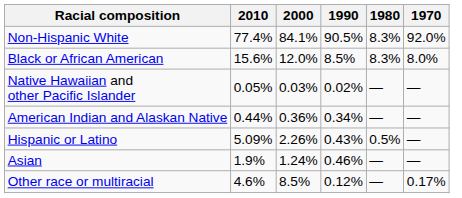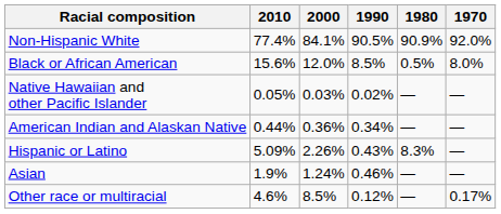 <table class="wikitable sortable collapsible" style="font-size: 90%;">
 <tr>
 <th>Racial composition</th>
 <th>2010</th>
 <th>2000</th>
 <th>1990</th>
 <th>1980</th>
 <th>1970</th>
 </tr>
 <tr>
 <td><a href='#'>Non-Hispanic White</a></td>
 <td>77.4%</td>
 <td>84.1%</td>
 <td>90.5%</td>
-<td>8.3%</td>
+<td>90.9%</td>
 <td>92.0%</td>
 </tr>
 <tr>
 <td><a href='#'>Black or African American</a></td>
 <td>15.6%</td>
 <td>12.0%</td>
 <td>8.5%</td>
-<td>8.3%</td>
+<td>0.5%</td>
 <td>8.0%</td>
 </tr>
 <tr>
 <td><a href='#'>Native Hawaiian</a> and<br><a href='#'>other Pacific Islander</a></td>
 <td>0.05%</td>
 <td>0.03%</td>
 <td>0.02%</td>
 <td>—</td>
 <td>—</td>
 </tr>
 <tr>
 <td><a href='#'>American Indian and Alaskan Native</a></td>
 <td>0.44%</td>
 <td>0.36%</td>
 <td>0.34%</td>
 <td>—</td>
 <td>—</td>
 </tr>
 <tr>
 <td><a href='#'>Hispanic or Latino</a></td>
 <td>5.09%</td>
 <td>2.26%</td>
 <td>0.43%</td>
-<td>0.5%</td>
+<td>8.3%</td>
 <td>—</td>
 </tr>
 <tr>
 <td><a href='#'>Asian</a></td>
 <td>1.9%</td>
 <td>1.24%</td>
 <td>0.46%</td>
 <td>—</td>
 <td>—</td>
 </tr>
 <tr>
 <td><a href='#'>Other race or multiracial</a></td>
 <td>4.6%</td>
 <td>8.5%</td>
 <td>0.12%</td>
 <td>—</td>
 <td>0.17%</td>
 </tr>
 </table>
